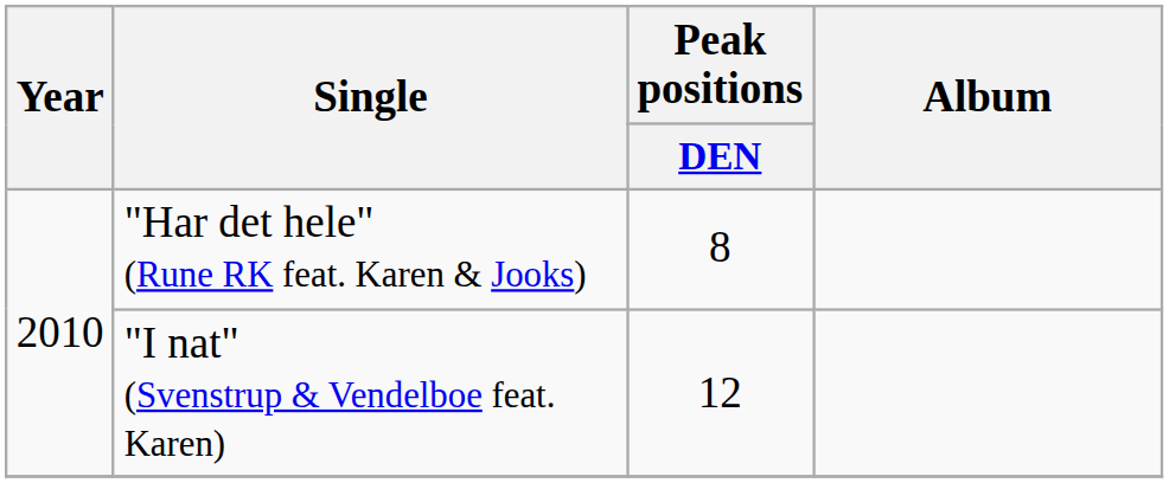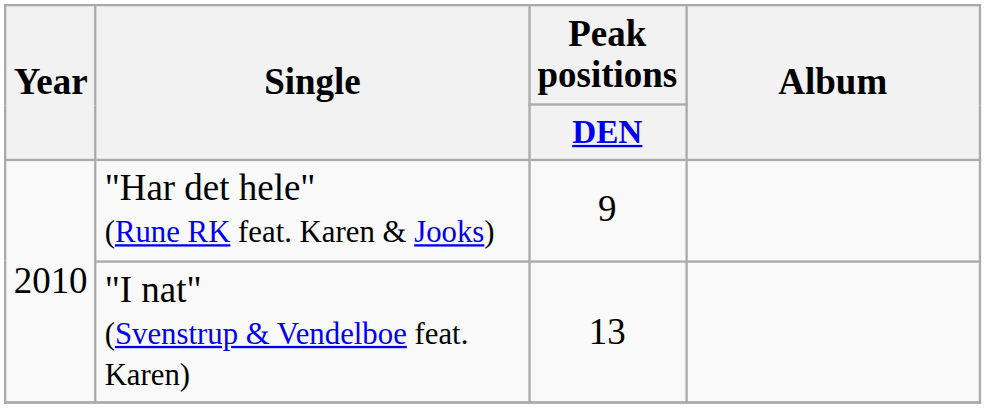 <table class="wikitable">
 <tr>
 <th align="center" rowspan="2" width="10">Year</th>
 <th align="center" rowspan="2" width="180">Single</th>
 <th align="center" colspan="1" width="20">Peak positions</th>
 <th align="center" rowspan="2" width="120">Album</th>
 </tr>
 <tr>
 <th scope="col" style="width:3em;font-size:90%;"><a href='#'>DEN</a><br></th>
 </tr>
 <tr>
 <td style="text-align:center;" rowspan=2>2010</td>
 <td>"Har det hele"<br><small>(<a href='#'>Rune RK</a> feat. Karen & <a href='#'>Jooks</a>)</small></td>
-<td style="text-align:center;">8</td>
+<td style="text-align:center;">9</td>
 <td style="text-align:center;"></td>
 </tr>
 <tr>
 <td>"I nat" <br><small>(<a href='#'>Svenstrup & Vendelboe</a> feat. Karen)</small></td>
-<td style="text-align:center;">12</td>
+<td style="text-align:center;">13</td>
 <td style="text-align:center;"></td>
 </tr>
 <tr>
 </tr>
 </table>
